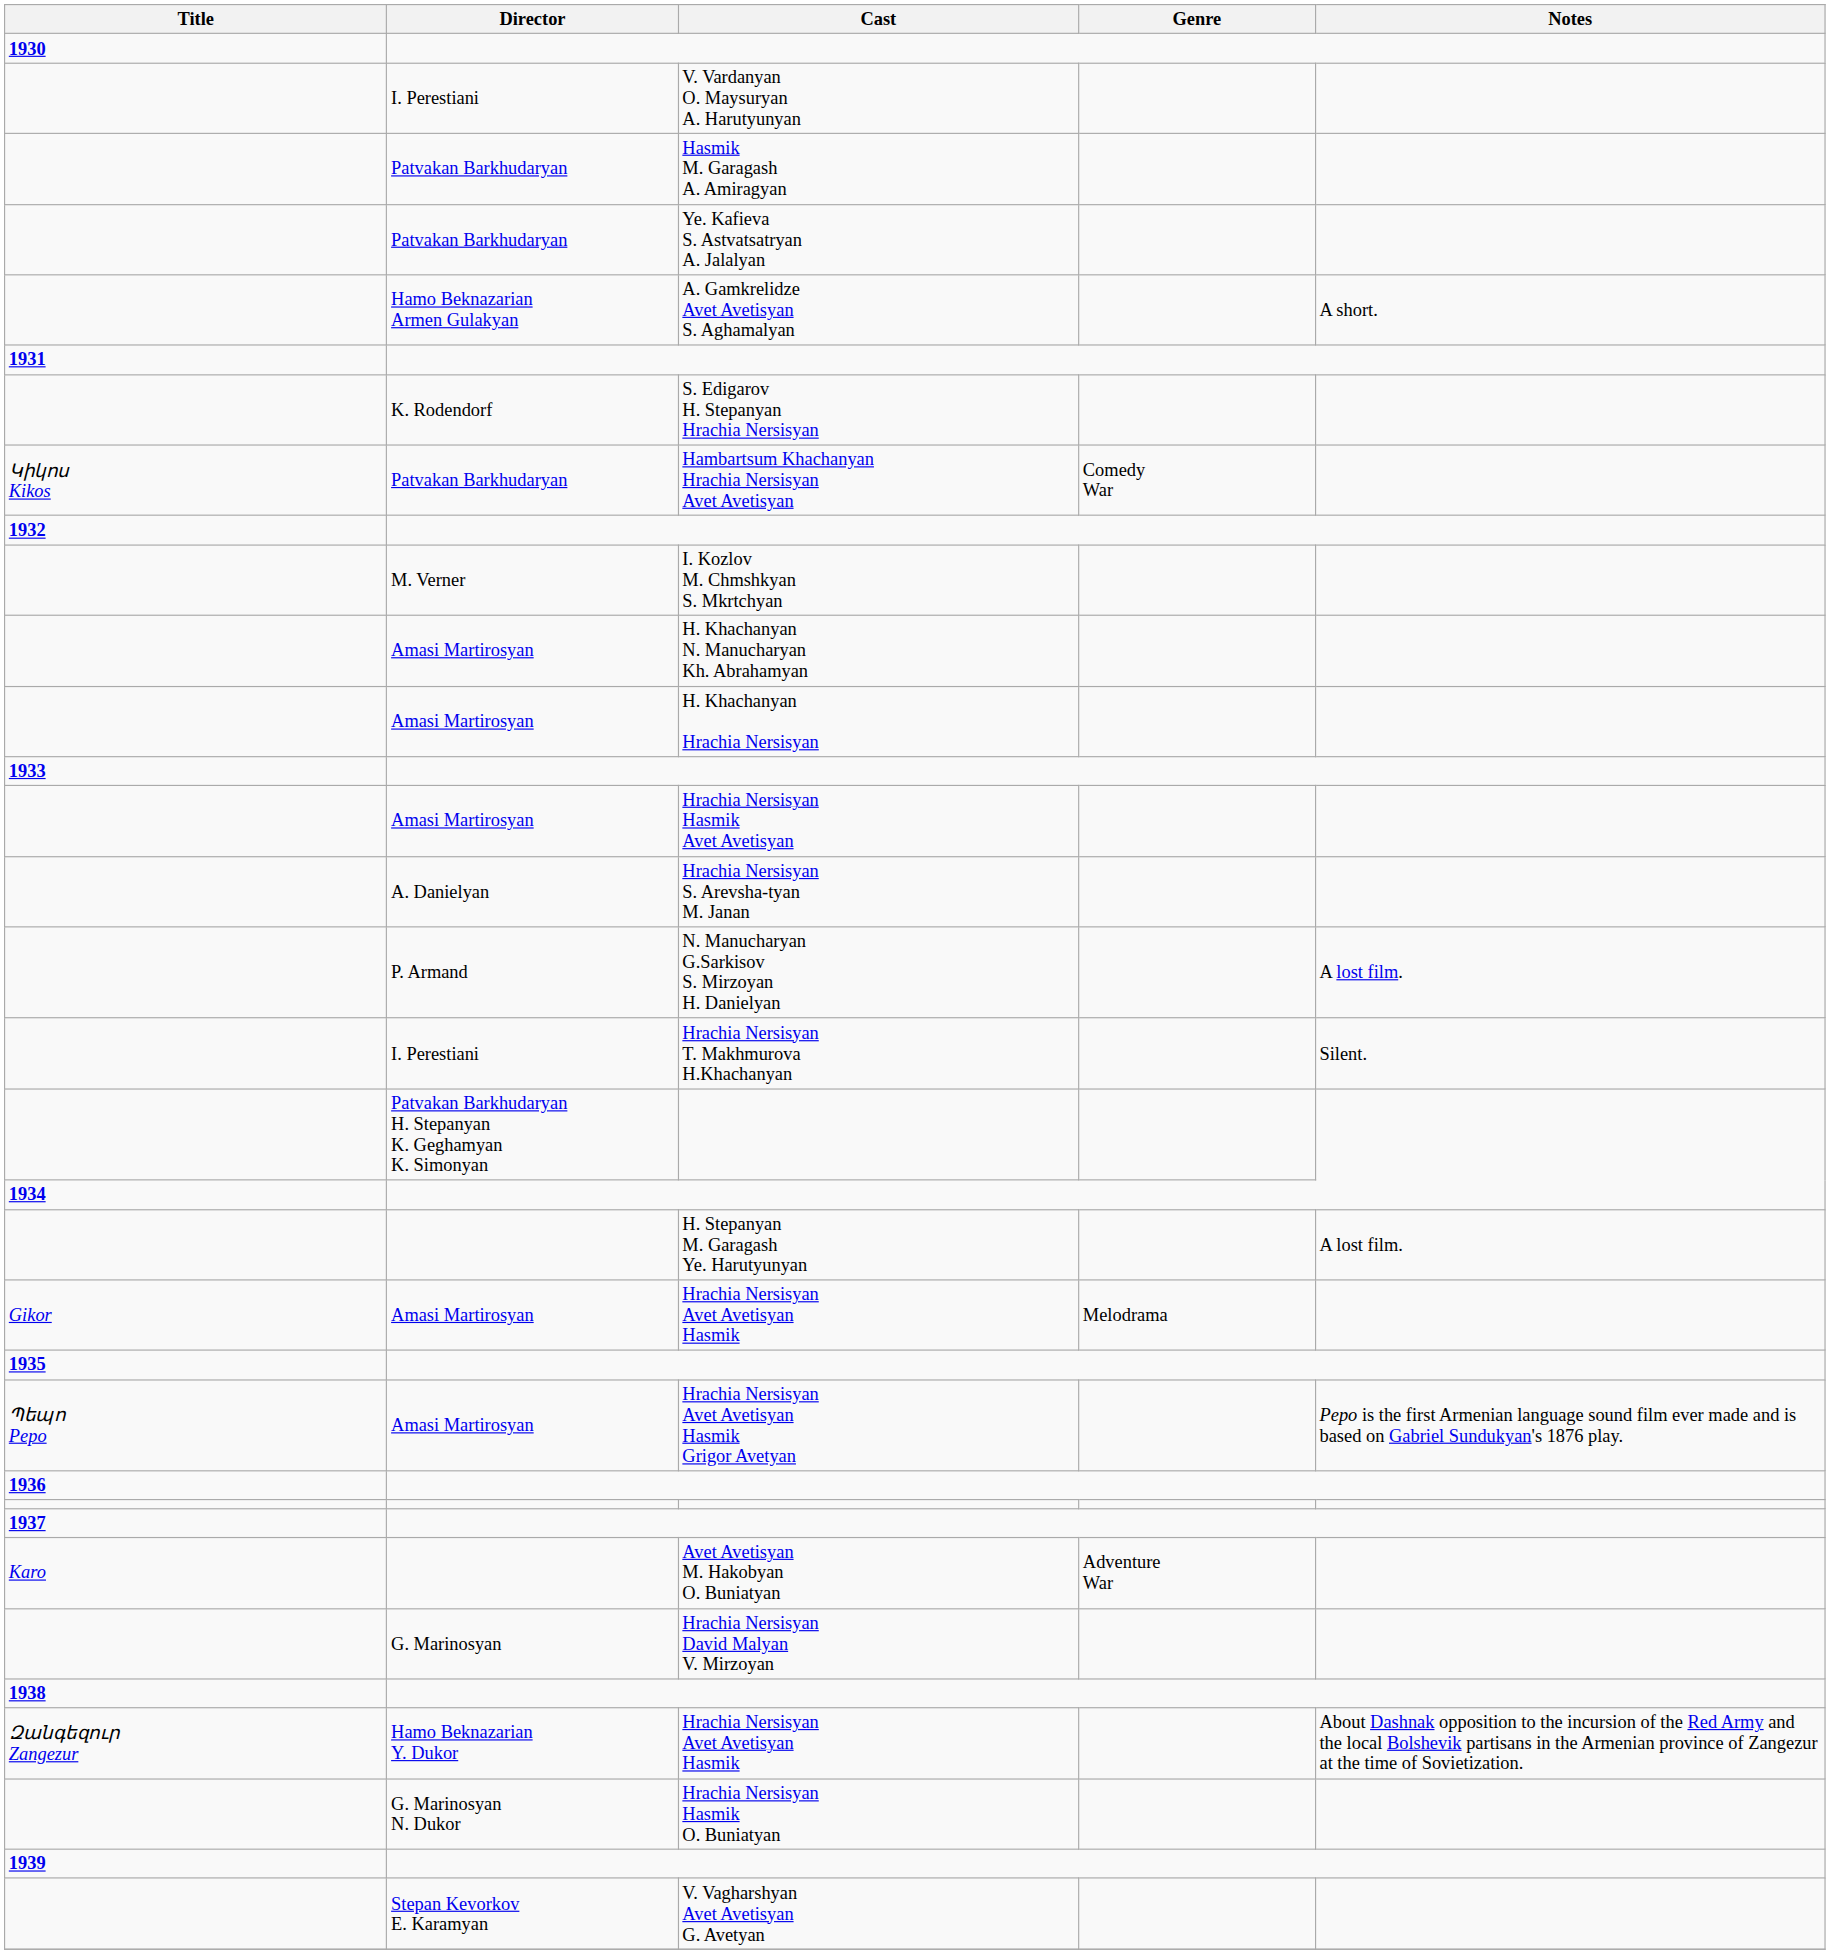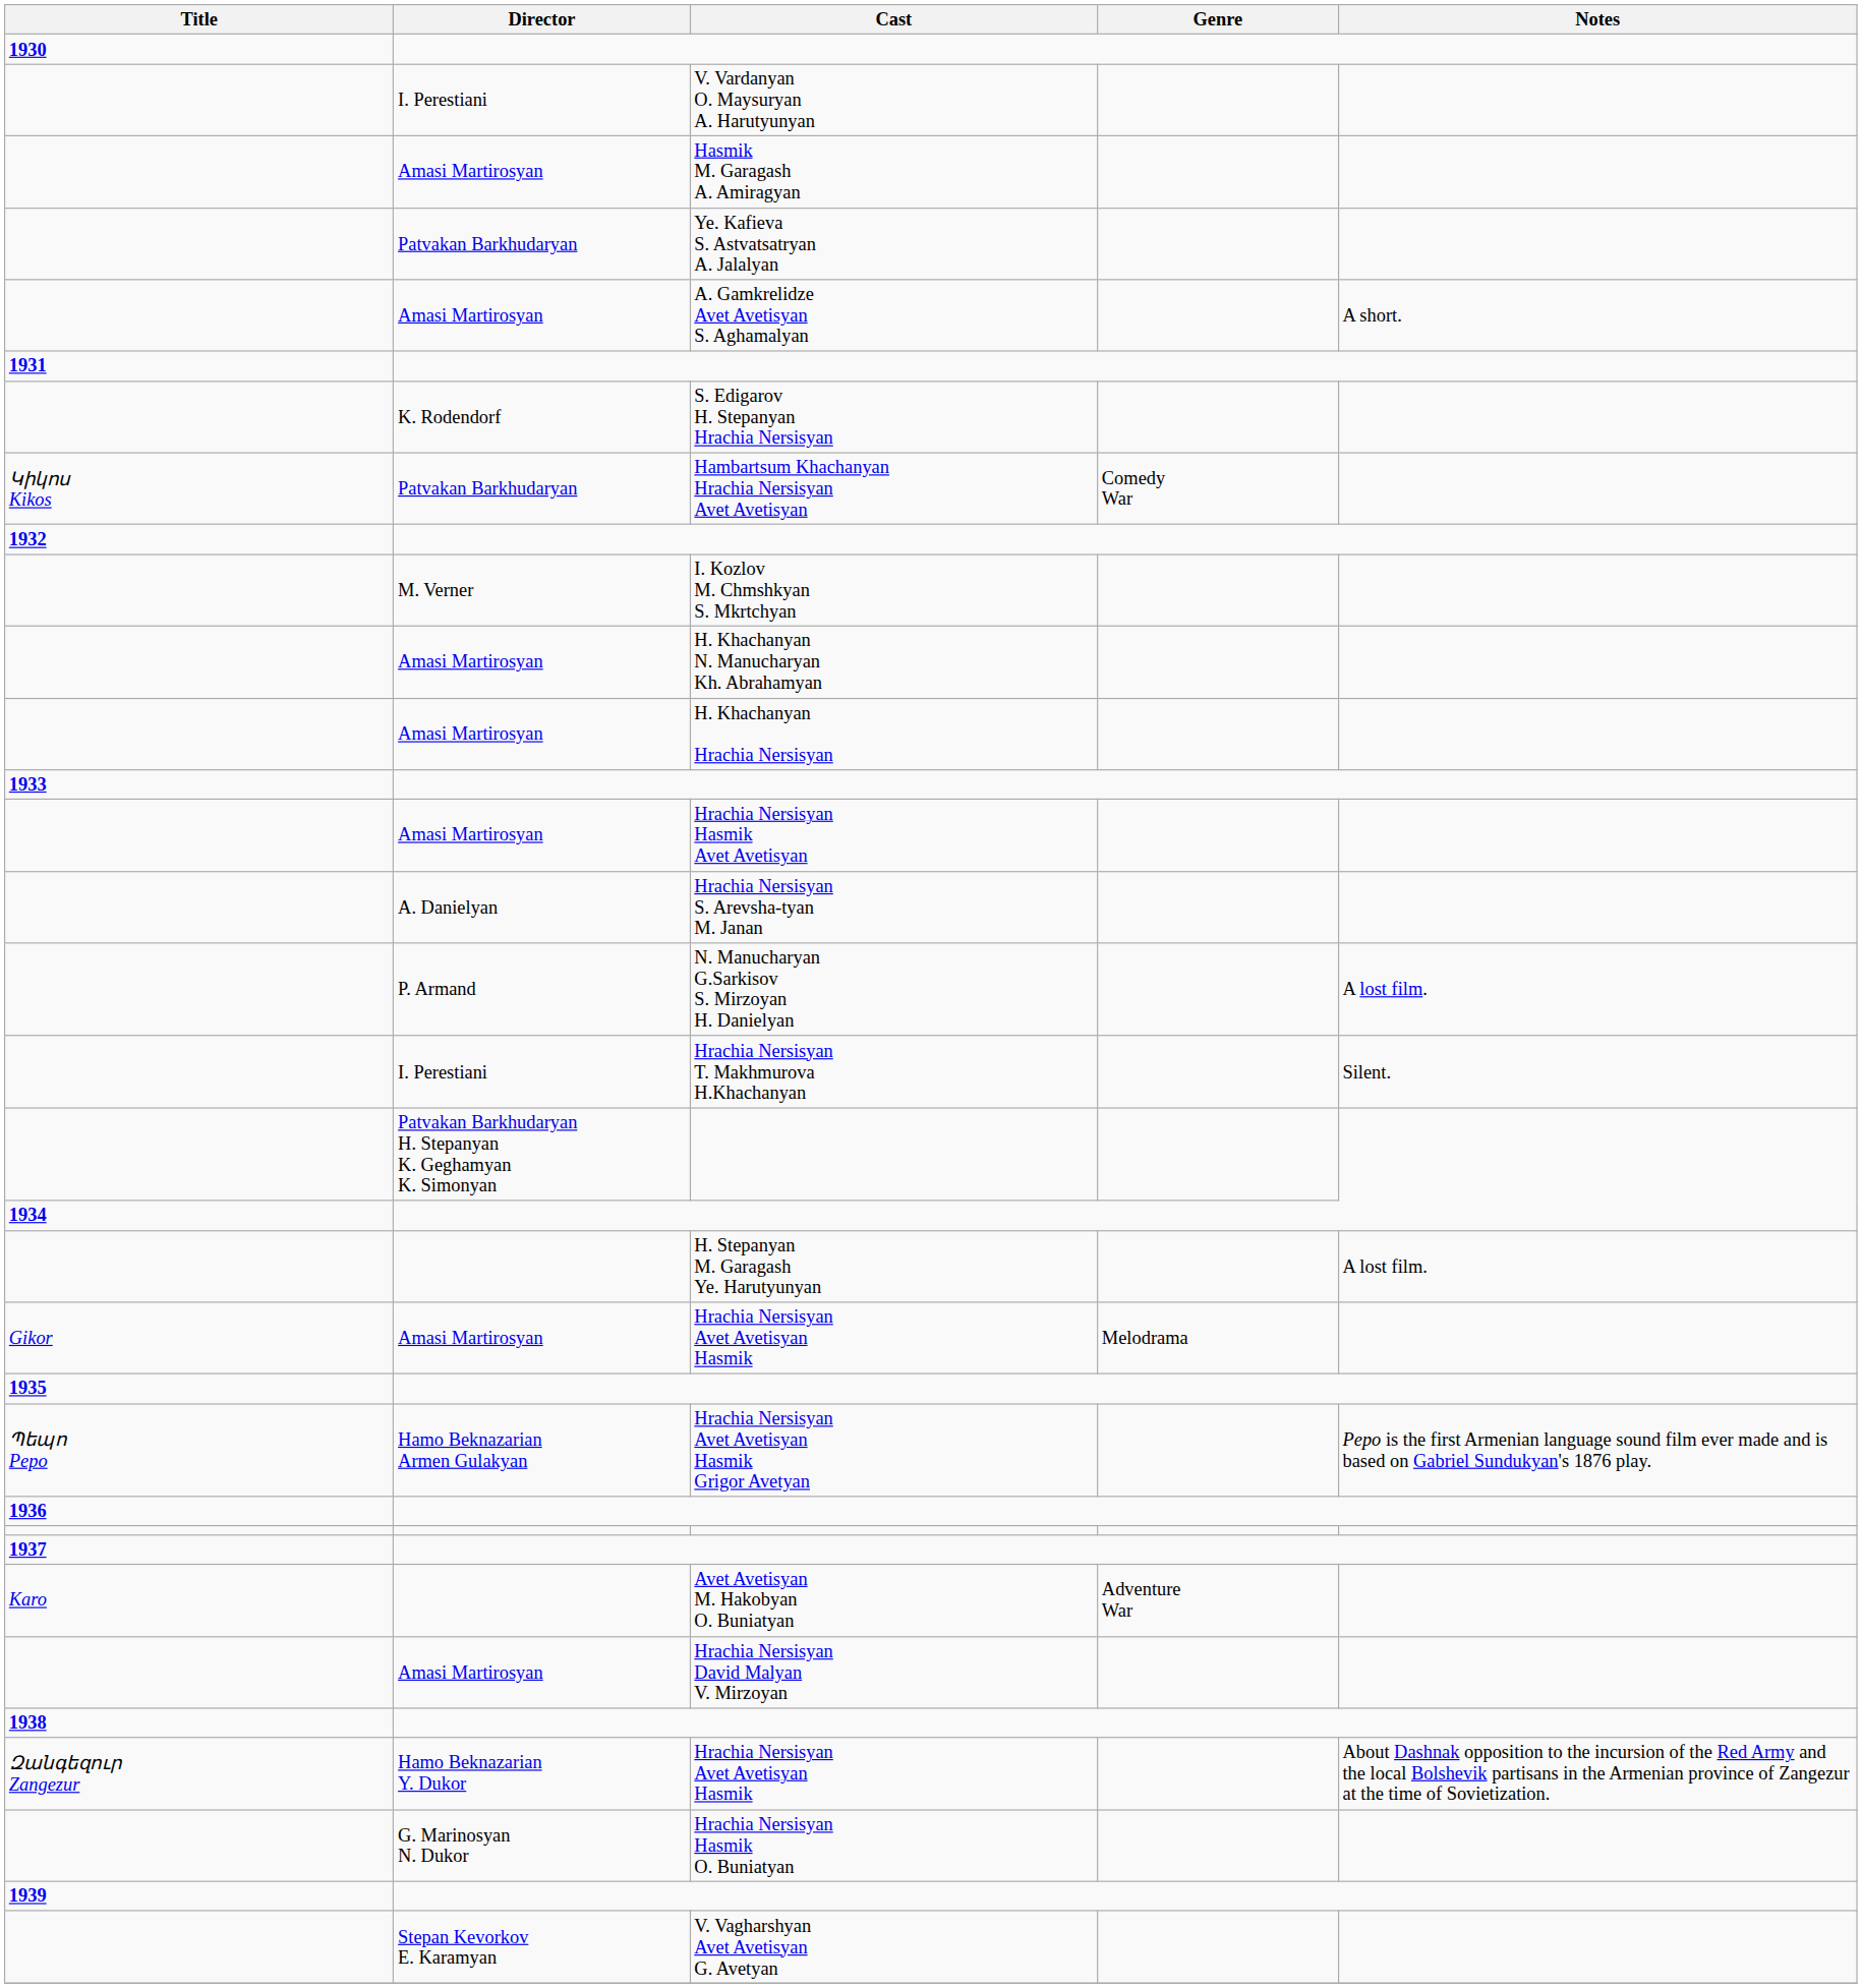 <table class="wikitable" width= "100%">
 <tr>
 <th width=21%>Title</th>
 <th width=16%>Director</th>
 <th width=22%>Cast</th>
 <th width=13%>Genre</th>
 <th width=28%>Notes</th>
 </tr>
 <tr>
 <td><strong><a href='#'>1930</a></strong></td>
 </tr>
 <tr>
 <td></td>
 <td>I. Perestiani</td>
 <td>V. Vardanyan <br> O. Maysuryan <br> A. Harutyunyan</td>
 <td></td>
 <td></td>
 </tr>
 <tr>
 <td></td>
-<td><a href='#'>Patvakan Barkhudaryan</a></td>
+<td><a href='#'>Amasi Martirosyan</a></td>
 <td><a href='#'>Hasmik</a> <br> M. Garagash <br> A. Amiragyan</td>
 <td></td>
 <td></td>
 </tr>
 <tr>
 <td></td>
 <td><a href='#'>Patvakan Barkhudaryan</a></td>
 <td>Ye. Kafieva <br> S. Astvatsatryan <br> A. Jalalyan</td>
 <td></td>
 <td></td>
 </tr>
 <tr>
 <td></td>
-<td><a href='#'>Hamo Beknazarian</a><br><a href='#'>Armen Gulakyan</a></td>
+<td><a href='#'>Amasi Martirosyan</a></td>
 <td>A. Gamkrelidze <br> <a href='#'>Avet Avetisyan</a> <br>  S. Aghamalyan</td>
 <td></td>
 <td>A short.</td>
 </tr>
 <tr>
 <td><strong><a href='#'>1931</a></strong></td>
 </tr>
 <tr>
 <td></td>
 <td>K. Rodendorf</td>
 <td>S. Edigarov <br> H. Stepanyan <br> <a href='#'>Hrachia Nersisyan</a></td>
 <td></td>
 <td></td>
 </tr>
 <tr>
 <td><em>Կիկոս</em><br><em><a href='#'>Kikos</a></em></td>
 <td><a href='#'>Patvakan Barkhudaryan</a></td>
 <td><a href='#'>Hambartsum Khachanyan</a><br><a href='#'>Hrachia Nersisyan</a><br><a href='#'>Avet Avetisyan</a></td>
 <td>Comedy <br> War</td>
 <td></td>
 </tr>
 <tr>
 <td><strong><a href='#'>1932</a></strong></td>
 </tr>
 <tr>
 <td></td>
 <td>M. Verner</td>
 <td>I. Kozlov <br> M. Chmshkyan <br> S. Mkrtchyan</td>
 <td></td>
 <td></td>
 </tr>
 <tr>
 <td></td>
 <td><a href='#'>Amasi Martirosyan</a></td>
 <td>H. Khachanyan <br> N. Manucharyan <br> Kh. Abrahamyan</td>
 <td></td>
 <td></td>
 </tr>
 <tr>
 <td></td>
 <td><a href='#'>Amasi Martirosyan</a> <br> </td>
 <td>H. Khachanyan <br>  <br> <a href='#'>Hrachia Nersisyan</a></td>
 <td></td>
 <td></td>
 </tr>
 <tr>
 <td><strong><a href='#'>1933</a></strong></td>
 </tr>
 <tr>
 <td></td>
 <td><a href='#'>Amasi Martirosyan</a></td>
 <td><a href='#'>Hrachia Nersisyan</a> <br> <a href='#'>Hasmik</a> <br> <a href='#'>Avet Avetisyan</a></td>
 <td></td>
 <td></td>
 </tr>
 <tr>
 <td></td>
 <td>A. Danielyan</td>
 <td><a href='#'>Hrachia Nersisyan</a> <br> S. Arevsha-tyan <br> M. Janan</td>
 <td></td>
 <td></td>
 </tr>
 <tr>
 <td></td>
 <td>P. Armand</td>
 <td>N. Manucharyan <br> G.Sarkisov <br> S. Mirzoyan <br> H. Danielyan</td>
 <td></td>
 <td>A <a href='#'>lost film</a>.</td>
 </tr>
 <tr>
 <td></td>
 <td>I. Perestiani</td>
 <td><a href='#'>Hrachia Nersisyan</a> <br> T. Makhmurova <br> H.Khachanyan</td>
 <td></td>
 <td>Silent.</td>
 </tr>
 <tr>
 <td></td>
 <td><a href='#'>Patvakan Barkhudaryan</a> <br> H. Stepanyan <br> K. Geghamyan <br> K. Simonyan</td>
 <td></td>
 <td></td>
 </tr>
 <tr>
 <td><strong><a href='#'>1934</a></strong></td>
 </tr>
 <tr>
 <td></td>
 <td></td>
 <td>H. Stepanyan <br> M. Garagash <br> Ye. Harutyunyan</td>
 <td></td>
 <td>A lost film.</td>
 </tr>
 <tr>
 <td><em><a href='#'>Gikor</a></em></td>
 <td><a href='#'>Amasi Martirosyan</a></td>
 <td><a href='#'>Hrachia Nersisyan</a> <br> <a href='#'>Avet Avetisyan</a> <br> <a href='#'>Hasmik</a></td>
 <td>Melodrama</td>
 <td></td>
 </tr>
 <tr>
 <td><strong><a href='#'>1935</a></strong></td>
 </tr>
 <tr>
 <td><em>Պեպո</em><br><em><a href='#'>Pepo</a></em></td>
-<td><a href='#'>Amasi Martirosyan</a></td>
+<td><a href='#'>Hamo Beknazarian</a><br><a href='#'>Armen Gulakyan</a></td>
 <td><a href='#'>Hrachia Nersisyan</a><br><a href='#'>Avet Avetisyan</a><br><a href='#'>Hasmik</a><br><a href='#'>Grigor Avetyan</a></td>
 <td></td>
 <td><em>Pepo</em> is the first Armenian language sound film ever made and is based on <a href='#'>Gabriel Sundukyan</a>'s 1876 play.</td>
 </tr>
 <tr>
 <td><strong><a href='#'>1936</a></strong></td>
 </tr>
 <tr>
 <td></td>
 <td></td>
 <td></td>
 <td></td>
 <td></td>
 </tr>
 <tr>
 <td><strong><a href='#'>1937</a></strong></td>
 </tr>
 <tr>
 <td><em><a href='#'>Karo</a></em></td>
 <td></td>
 <td><a href='#'>Avet Avetisyan</a> <br> M. Hakobyan <br> O. Buniatyan</td>
 <td>Adventure <br> War</td>
 <td></td>
 </tr>
 <tr>
 <td></td>
-<td>G. Marinosyan</td>
+<td><a href='#'>Amasi Martirosyan</a></td>
 <td><a href='#'>Hrachia Nersisyan</a> <br> <a href='#'>David Malyan</a> <br> V. Mirzoyan</td>
 <td></td>
 <td></td>
 </tr>
 <tr>
 <td><strong><a href='#'>1938</a></strong></td>
 </tr>
 <tr>
 <td><em>Զանգեզուր</em><br><em><a href='#'>Zangezur</a></em></td>
 <td><a href='#'>Hamo Beknazarian</a> <br> <a href='#'>Y. Dukor</a></td>
 <td><a href='#'>Hrachia Nersisyan</a><br><a href='#'>Avet Avetisyan</a><br><a href='#'>Hasmik</a></td>
 <td></td>
 <td>About <a href='#'>Dashnak</a> opposition to the incursion of the <a href='#'>Red Army</a> and the local <a href='#'>Bolshevik</a> partisans in the Armenian province of Zangezur at the time of Sovietization.</td>
 </tr>
 <tr>
 <td></td>
 <td>G. Marinosyan <br> N. Dukor</td>
 <td><a href='#'>Hrachia Nersisyan</a> <br> <a href='#'>Hasmik</a> <br> O. Buniatyan</td>
 <td></td>
 <td></td>
 </tr>
 <tr>
 <td><strong><a href='#'>1939</a></strong></td>
 </tr>
 <tr>
 <td></td>
 <td><a href='#'>Stepan Kevorkov</a> <br> E. Karamyan</td>
 <td>V. Vagharshyan  <br> <a href='#'>Avet Avetisyan</a> <br> G. Avetyan</td>
 <td></td>
 <td></td>
 </tr>
 <tr>
 </tr>
 </table>
